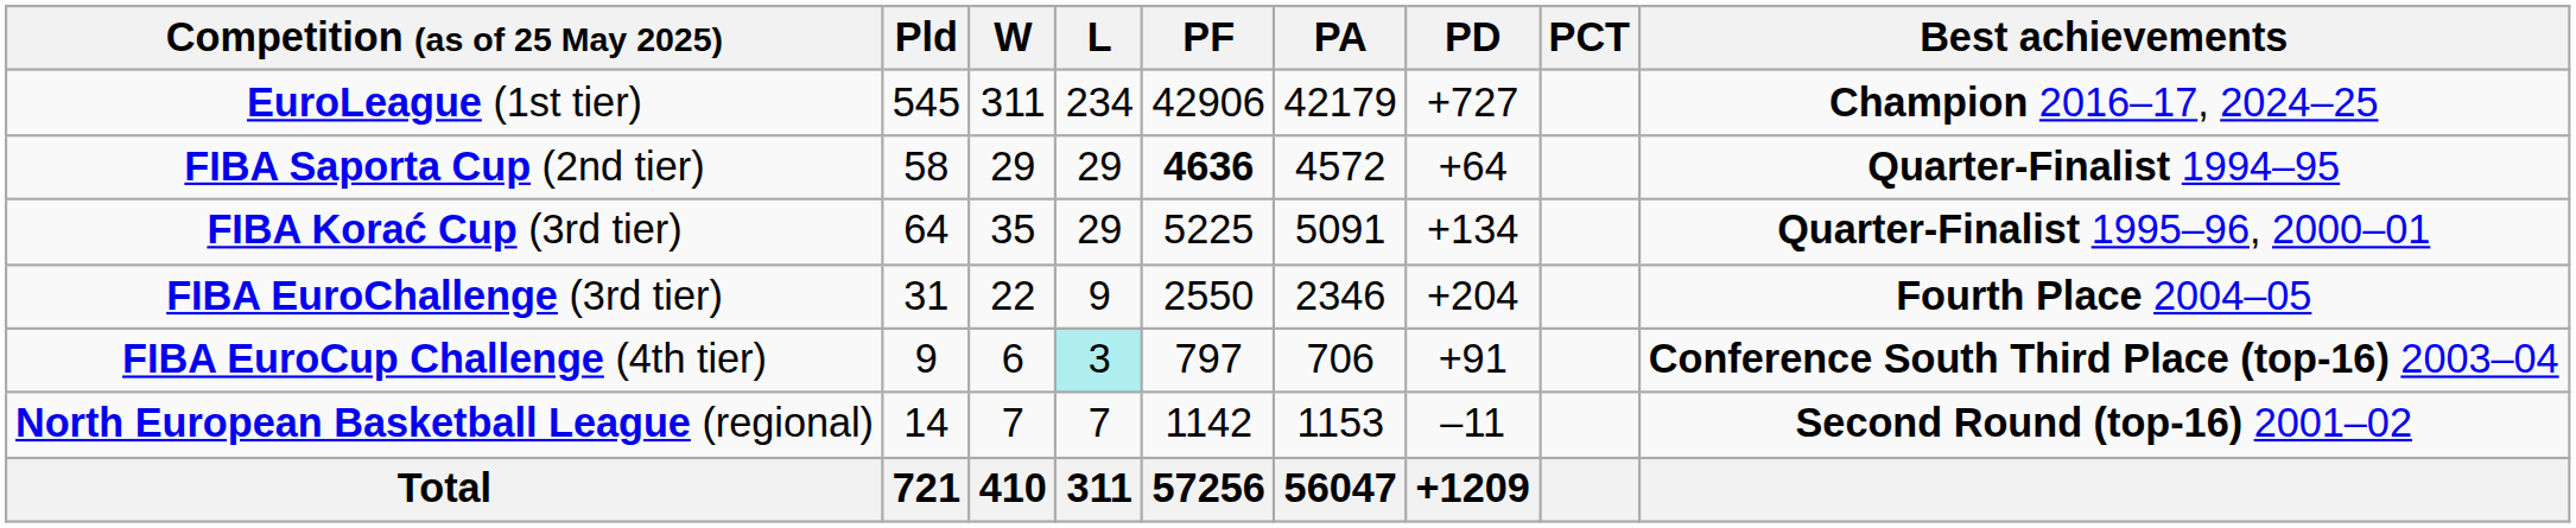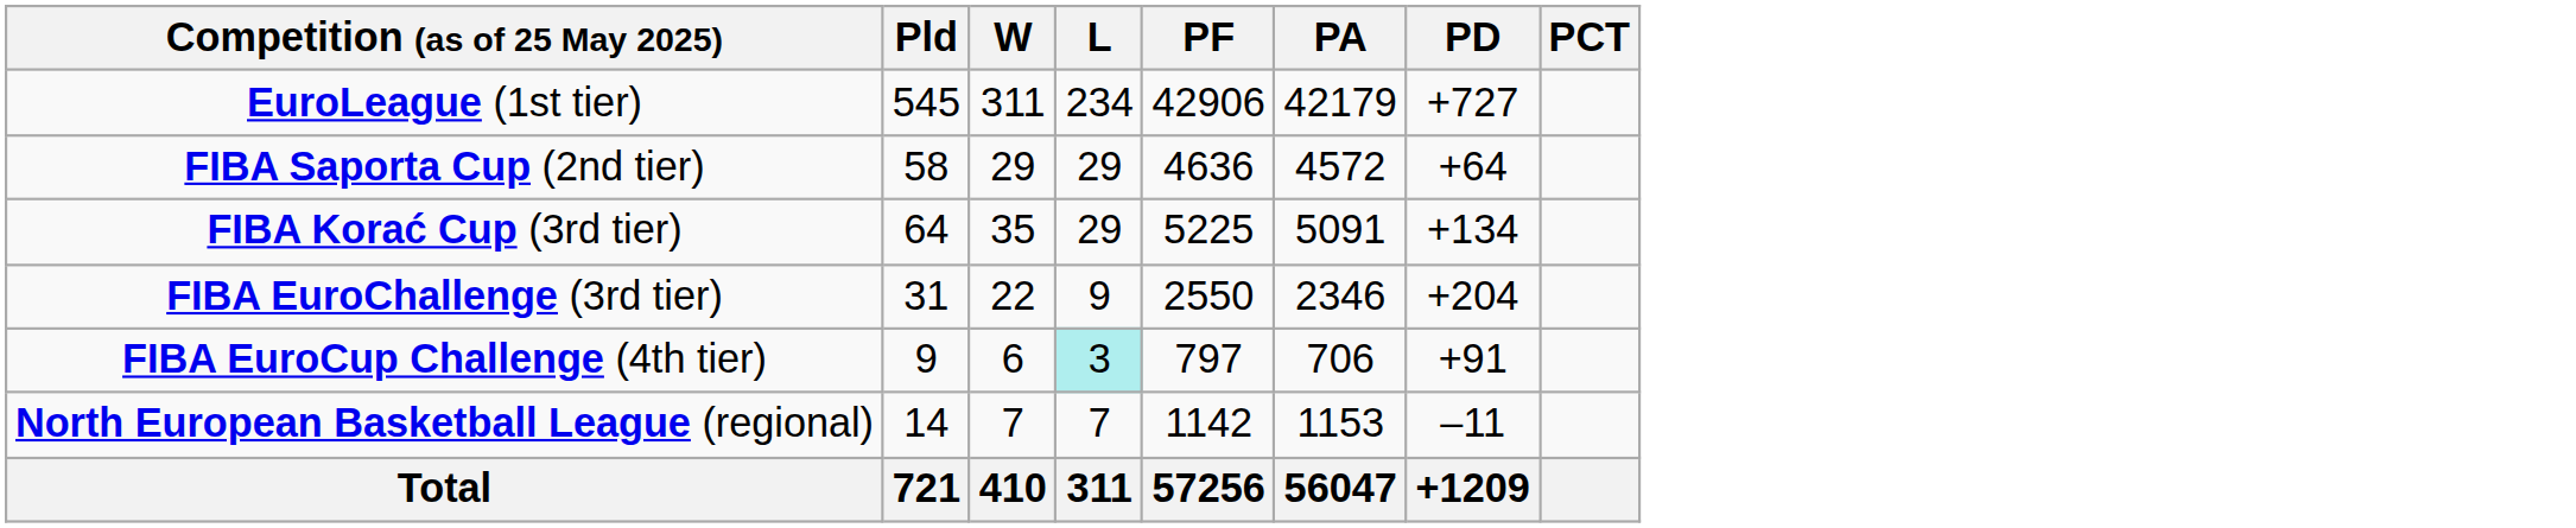 <table class="wikitable sortable" style="text-align: center;">
 <tr>
 <th>Competition <small>(as of 25 May 2025)</small></th>
 <th>Pld</th>
 <th>W</th>
 <th>L</th>
 <th>PF</th>
 <th>PA</th>
 <th>PD</th>
 <th>PCT</th>
-<th>Best achievements</th>
 </tr>
 <tr>
 <td align=center><strong><a href='#'>EuroLeague</a></strong> (1st tier)</td>
 <td>545</td>
 <td>311</td>
 <td>234</td>
 <td>42906</td>
 <td>42179</td>
 <td>+727</td>
 <td></td>
-<td><strong>Champion</strong> <a href='#'>2016–17</a>, <a href='#'>2024–25</a></td>
 </tr>
 <tr>
 <td align=center><strong><a href='#'>FIBA Saporta Cup</a></strong> (2nd tier)</td>
 <td>58</td>
 <td>29</td>
 <td>29</td>
-<td><strong>4636</strong></td>
+<td>4636</td>
 <td>4572</td>
 <td>+64</td>
 <td></td>
-<td><strong>Quarter-Finalist</strong> <a href='#'>1994–95</a></td>
 </tr>
 <tr>
 <td align=center><strong><a href='#'>FIBA Korać Cup</a></strong> (3rd tier)</td>
 <td>64</td>
 <td>35</td>
 <td>29</td>
 <td>5225</td>
 <td>5091</td>
 <td>+134</td>
 <td></td>
-<td><strong>Quarter-Finalist</strong> <a href='#'>1995–96</a>, <a href='#'>2000–01</a></td>
 </tr>
 <tr>
 <td align=center><strong><a href='#'>FIBA EuroChallenge</a></strong> (3rd tier)</td>
 <td>31</td>
 <td>22</td>
 <td>9</td>
 <td>2550</td>
 <td>2346</td>
 <td>+204</td>
 <td></td>
-<td><strong>Fourth Place</strong> <a href='#'>2004–05</a></td>
 </tr>
 <tr>
 <td align=center><strong><a href='#'>FIBA EuroCup Challenge</a></strong> (4th tier)</td>
 <td>9</td>
 <td>6</td>
 <td style="background: paleturquoise;">3</td>
 <td>797</td>
 <td>706</td>
 <td>+91</td>
 <td></td>
-<td><strong>Conference South Third Place (top-16)</strong> <a href='#'>2003–04</a></td>
 </tr>
 <tr>
 <td align=center><strong><a href='#'>North European Basketball League</a></strong> (regional)</td>
 <td>14</td>
 <td>7</td>
 <td>7</td>
 <td>1142</td>
 <td>1153</td>
 <td>–11</td>
 <td></td>
-<td><strong>Second Round (top-16)</strong> <a href='#'>2001–02</a></td>
 </tr>
 <tr>
 <th align=center>Total</th>
 <th>721</th>
 <th>410</th>
 <th>311</th>
 <th>57256</th>
 <th>56047</th>
 <th>+1209</th>
 <th></th>
-<th></th>
 </tr>
 </table>
